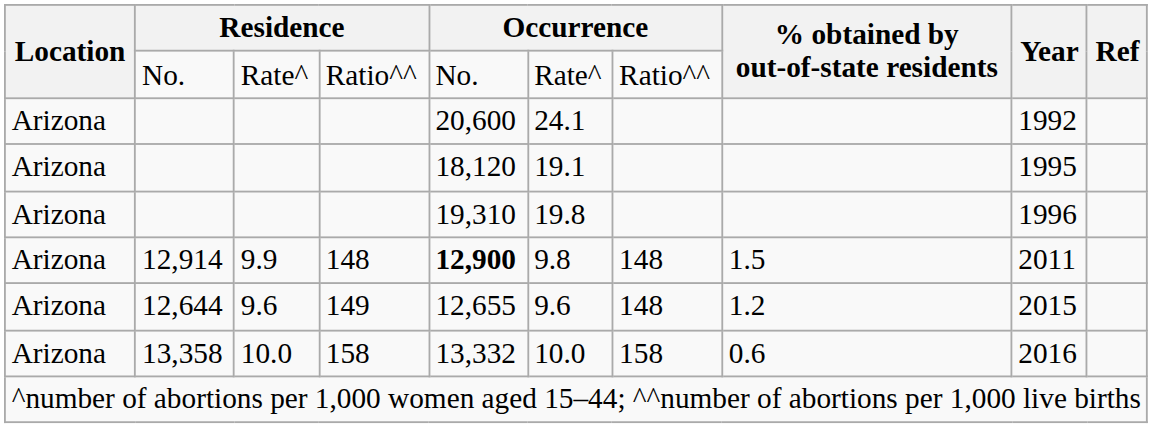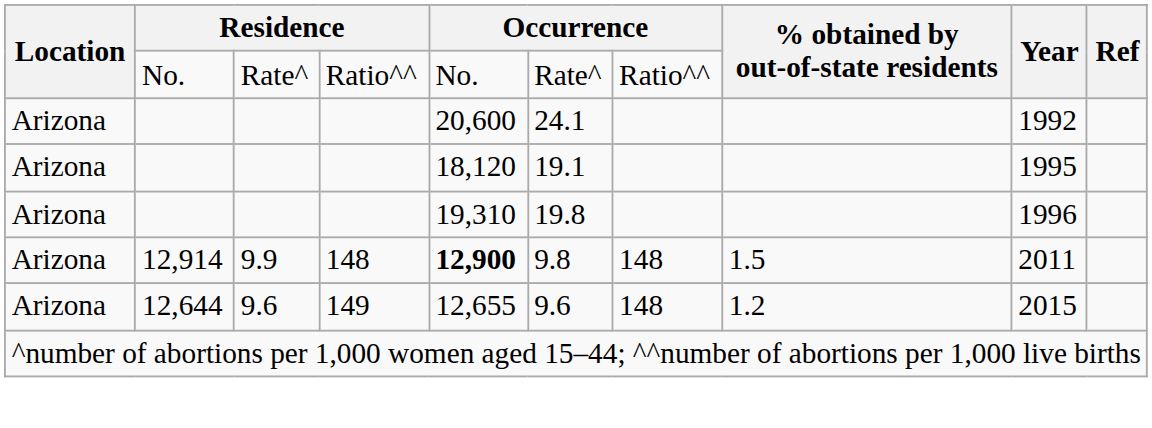 <table class="wikitable">
 <tr>
 <th rowspan="2">Location</th>
 <th colspan="3">Residence</th>
 <th colspan="3">Occurrence</th>
 <th rowspan="2">% obtained by<br>out-of-state residents</th>
 <th rowspan="2">Year</th>
 <th rowspan="2">Ref</th>
 </tr>
 <tr>
 <td>No.</td>
 <td>Rate^</td>
 <td>Ratio^^</td>
 <td>No.</td>
 <td>Rate^</td>
 <td>Ratio^^</td>
 </tr>
 <tr>
 <td>Arizona</td>
 <td></td>
 <td></td>
 <td></td>
 <td>20,600</td>
 <td>24.1</td>
 <td></td>
 <td></td>
 <td>1992</td>
 <td></td>
 </tr>
 <tr>
 <td>Arizona</td>
 <td></td>
 <td></td>
 <td></td>
 <td>18,120</td>
 <td>19.1</td>
 <td></td>
 <td></td>
 <td>1995</td>
 <td></td>
 </tr>
 <tr>
 <td>Arizona</td>
 <td></td>
 <td></td>
 <td></td>
 <td>19,310</td>
 <td>19.8</td>
 <td></td>
 <td></td>
 <td>1996</td>
 <td></td>
 </tr>
 <tr>
 <td>Arizona</td>
 <td>12,914</td>
 <td>9.9</td>
 <td>148</td>
 <td><strong>12,900</strong></td>
 <td>9.8</td>
 <td>148</td>
 <td>1.5</td>
 <td>2011</td>
 <td></td>
 </tr>
 <tr>
 <td>Arizona</td>
 <td>12,644</td>
 <td>9.6</td>
 <td>149</td>
 <td>12,655</td>
 <td>9.6</td>
 <td>148</td>
 <td>1.2</td>
 <td>2015</td>
 <td></td>
 </tr>
 <tr>
-<td>Arizona</td>
-<td>13,358</td>
-<td>10.0</td>
-<td>158</td>
-<td>13,332</td>
-<td>10.0</td>
-<td>158</td>
-<td>0.6</td>
-<td>2016</td>
-<td></td>
-</tr>
-<tr>
 <td colspan="10">^number of abortions per 1,000 women aged 15–44; ^^number of abortions per 1,000 live births</td>
 </tr>
 </table>
